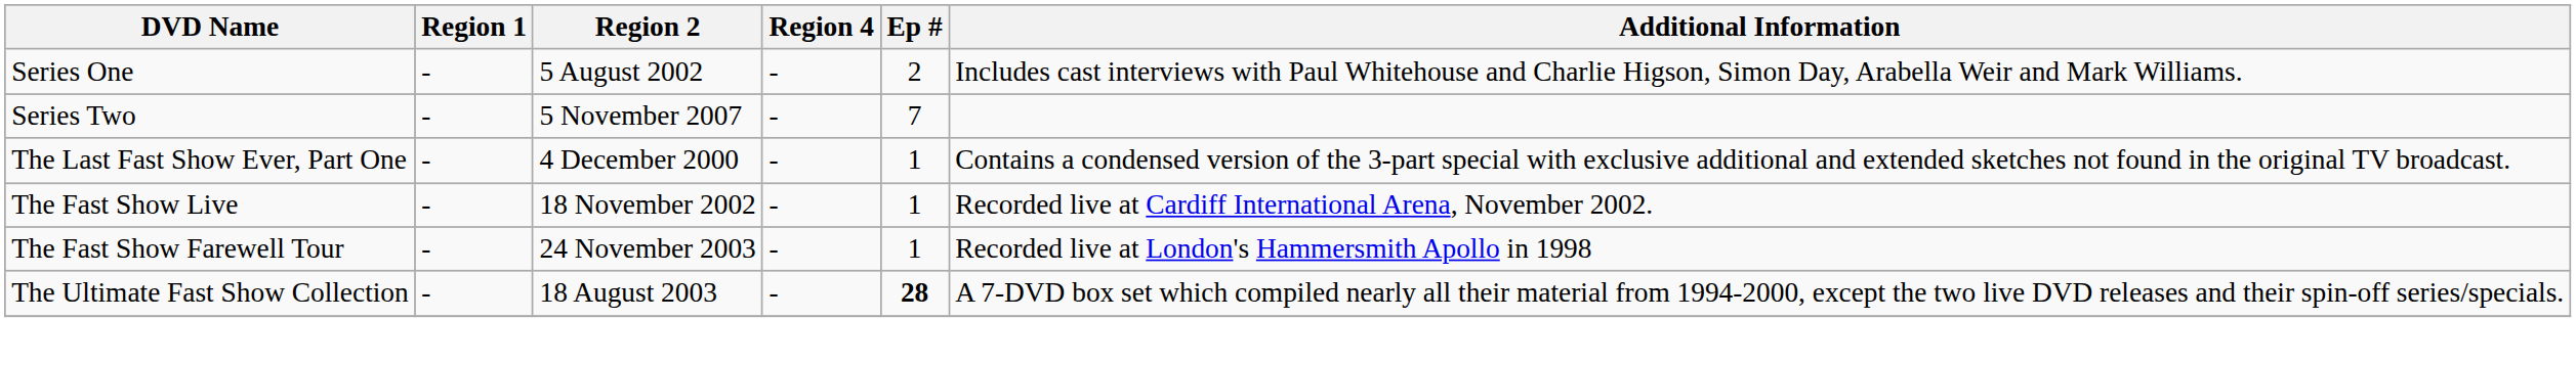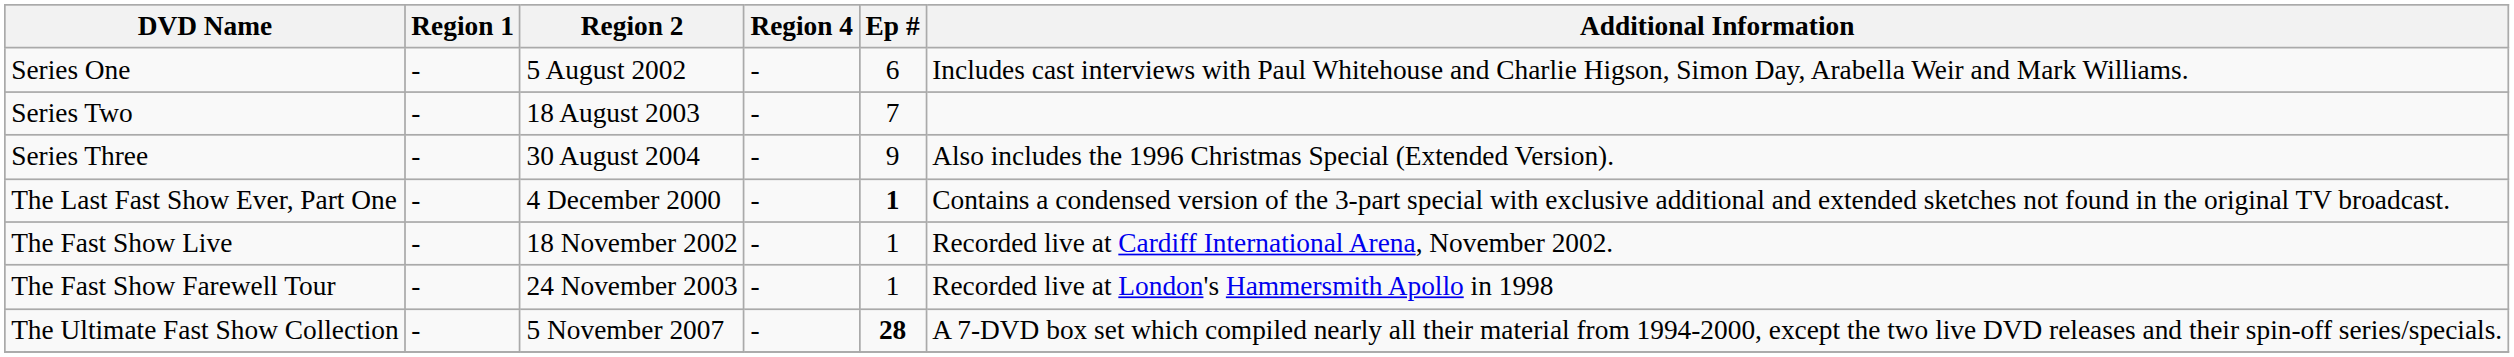 <table class="wikitable">
 <tr>
 <th>DVD Name</th>
 <th>Region 1</th>
 <th>Region 2</th>
 <th>Region 4</th>
 <th>Ep #</th>
 <th>Additional Information</th>
 </tr>
 <tr>
 <td>Series One</td>
 <td>-</td>
 <td>5 August 2002</td>
 <td>-</td>
-<td style="text-align:center;">2</td>
+<td style="text-align:center;">6</td>
 <td>Includes cast interviews with Paul Whitehouse and Charlie Higson, Simon Day, Arabella Weir and Mark Williams.</td>
 </tr>
 <tr>
 <td>Series Two</td>
 <td>-</td>
-<td>5 November 2007</td>
+<td>18 August 2003</td>
 <td>-</td>
 <td style="text-align:center;">7</td>
 <td></td>
+</tr>
+<tr>
+<td>Series Three</td>
+<td>-</td>
+<td>30 August 2004</td>
+<td>-</td>
+<td style="text-align:center;">9</td>
+<td>Also includes the 1996 Christmas Special (Extended Version).</td>
 </tr>
 <tr>
 <td>The Last Fast Show Ever, Part One</td>
 <td>-</td>
 <td>4 December 2000</td>
 <td>-</td>
-<td style="text-align:center;">1</td>
+<td style="text-align:center;"><strong>1</strong></td>
 <td>Contains a condensed version of the 3-part special with exclusive additional and extended sketches not found in the original TV broadcast.</td>
 </tr>
 <tr>
 <td>The Fast Show Live</td>
 <td>-</td>
 <td>18 November 2002</td>
 <td>-</td>
 <td style="text-align:center;">1</td>
 <td>Recorded live at <a href='#'>Cardiff International Arena</a>, November 2002.</td>
 </tr>
 <tr>
 <td>The Fast Show Farewell Tour</td>
 <td>-</td>
 <td>24 November 2003</td>
 <td>-</td>
 <td style="text-align:center;">1</td>
 <td>Recorded live at <a href='#'>London</a>'s <a href='#'>Hammersmith Apollo</a> in 1998</td>
 </tr>
 <tr>
 <td>The Ultimate Fast Show Collection</td>
 <td>-</td>
-<td>18 August 2003</td>
+<td>5 November 2007</td>
 <td>-</td>
 <td style="text-align:center;"><strong>28</strong></td>
 <td>A 7-DVD box set which compiled nearly all their material from 1994-2000, except the two live DVD releases and their spin-off series/specials.</td>
 </tr>
 <tr>
 </tr>
 </table>
